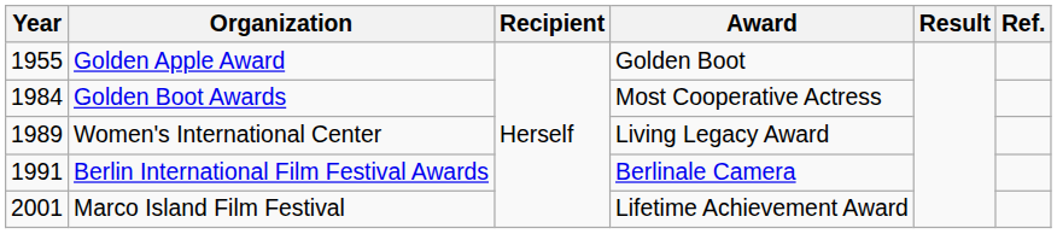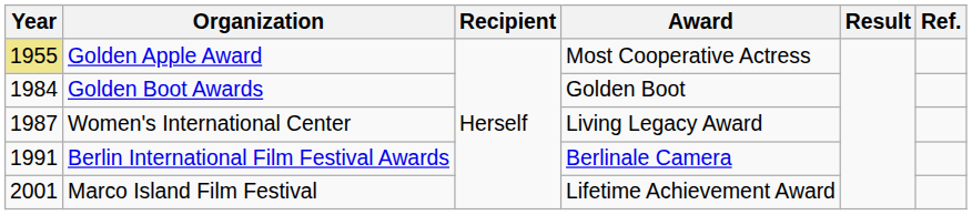 <table class="wikitable">
 <tr>
 <th>Year</th>
 <th>Organization</th>
 <th>Recipient</th>
 <th>Award</th>
 <th>Result</th>
 <th>Ref.</th>
 </tr>
 <tr>
-<td>1955</td>
+<td style="background: khaki;">1955</td>
 <td><a href='#'>Golden Apple Award</a></td>
 <td rowspan="5">Herself</td>
-<td>Golden Boot</td>
+<td>Most Cooperative Actress</td>
 <td rowspan="5"></td>
 <td></td>
 </tr>
 <tr>
 <td>1984</td>
 <td><a href='#'>Golden Boot Awards</a></td>
-<td>Most Cooperative Actress</td>
+<td>Golden Boot</td>
 <td></td>
 </tr>
 <tr>
-<td>1989</td>
+<td>1987</td>
 <td>Women's International Center</td>
 <td>Living Legacy Award</td>
 <td></td>
 </tr>
 <tr>
 <td>1991</td>
 <td><a href='#'>Berlin International Film Festival Awards</a></td>
 <td><a href='#'>Berlinale Camera</a></td>
 <td></td>
 </tr>
 <tr>
 <td>2001</td>
 <td>Marco Island Film Festival</td>
 <td>Lifetime Achievement Award</td>
 <td></td>
 </tr>
 </table>
